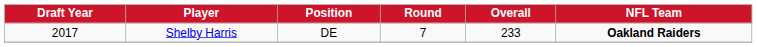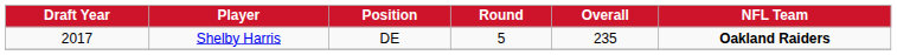 <table class="wikitable" width="80%">
 <tr align="center"  style="background:#CE142B;color:#FFFFFF;">
 <td><strong>Draft Year</strong></td>
 <td><strong>Player</strong></td>
 <td><strong>Position</strong></td>
 <td><strong>Round</strong></td>
 <td><strong>Overall</strong></td>
 <td><strong>NFL Team</strong></td>
 </tr>
 <tr align="center" bgcolor="">
 <td>2017</td>
 <td><a href='#'>Shelby Harris</a></td>
 <td>DE</td>
-<td>7</td>
-<td>233</td>
+<td>5</td>
+<td>235</td>
 <td><strong>Oakland Raiders</strong></td>
 </tr>
 <tr align="center" bgcolor="">
 </tr>
 </table>
